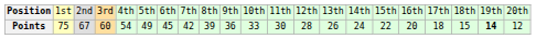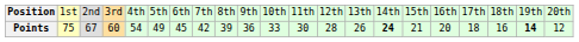 <table class="wikitable" style="font-size:87%; text-align: center;">
 <tr>
 <th>Position</th>
 <td style="background:#FFFFBF;">1st</td>
 <td style="background:#DFDFDF;">2nd</td>
 <td style="background:#FFDF9F;">3rd</td>
 <td style="background:#DFFFDF;">4th</td>
 <td style="background:#DFFFDF;">5th</td>
 <td style="background:#DFFFDF;">6th</td>
 <td style="background:#DFFFDF;">7th</td>
 <td style="background:#DFFFDF;">8th</td>
 <td style="background:#DFFFDF;">9th</td>
 <td style="background:#DFFFDF;">10th</td>
 <td style="background:#DFFFDF;">11th</td>
 <td style="background:#DFFFDF;">12th</td>
 <td style="background:#DFFFDF;">13th</td>
 <td style="background:#DFFFDF;">14th</td>
 <td style="background:#DFFFDF;">15th</td>
 <td style="background:#DFFFDF;">16th</td>
 <td style="background:#DFFFDF;">17th</td>
 <td style="background:#DFFFDF;">18th</td>
 <td style="background:#DFFFDF;">19th</td>
 <td style="background:#DFFFDF;">20th</td>
 </tr>
 <tr>
 <th>Points</th>
 <td style="background:#FFFFBF;">75</td>
 <td style="background:#DFDFDF;">67</td>
 <td style="background:#FFDF9F;">60</td>
 <td style="background:#DFFFDF;">54</td>
 <td style="background:#DFFFDF;">49</td>
 <td style="background:#DFFFDF;">45</td>
 <td style="background:#DFFFDF;">42</td>
 <td style="background:#DFFFDF;">39</td>
 <td style="background:#DFFFDF;">36</td>
 <td style="background:#DFFFDF;">33</td>
 <td style="background:#DFFFDF;">30</td>
 <td style="background:#DFFFDF;">28</td>
 <td style="background:#DFFFDF;">26</td>
-<td style="background:#DFFFDF;">24</td>
-<td style="background:#DFFFDF;">22</td>
+<td style="background:#DFFFDF;"><strong>24</strong></td>
+<td style="background:#DFFFDF;">21</td>
 <td style="background:#DFFFDF;">20</td>
 <td style="background:#DFFFDF;">18</td>
-<td style="background:#DFFFDF;">15</td>
+<td style="background:#DFFFDF;">16</td>
 <td style="background:#DFFFDF;"><strong>14</strong></td>
 <td style="background:#DFFFDF;">12</td>
 </tr>
 </table>
